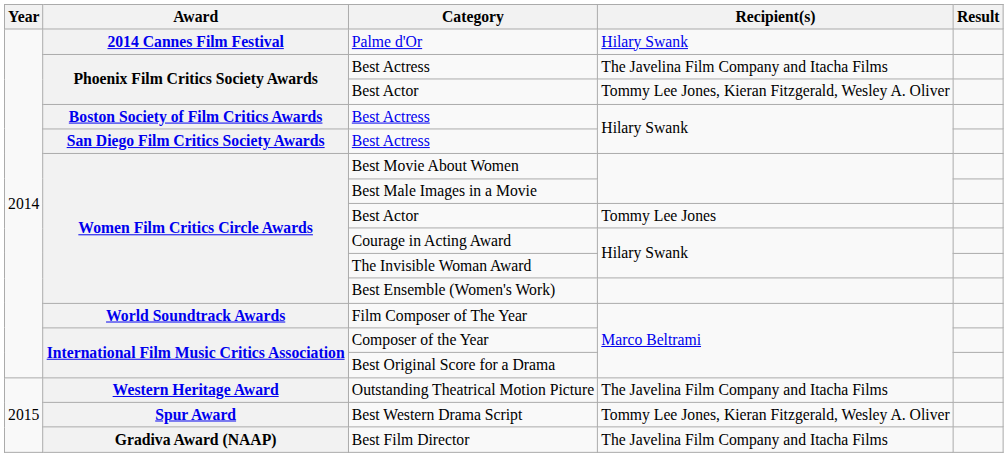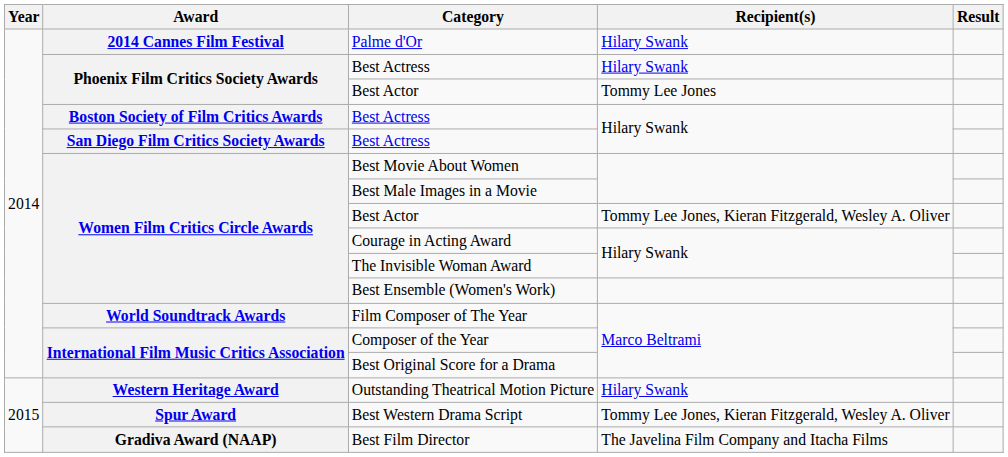 <table class="wikitable sortable">
 <tr>
 <th>Year</th>
 <th>Award</th>
 <th>Category</th>
 <th>Recipient(s)</th>
 <th>Result</th>
 </tr>
 <tr>
 <td rowspan="14">2014</td>
 <th><a href='#'>2014 Cannes Film Festival</a></th>
 <td><a href='#'>Palme d'Or</a></td>
 <td><a href='#'>Hilary Swank</a></td>
 <td></td>
 </tr>
 <tr>
 <th rowspan=2>Phoenix Film Critics Society Awards</th>
 <td>Best Actress</td>
-<td>The Javelina Film Company and Itacha Films</td>
+<td><a href='#'>Hilary Swank</a></td>
 <td></td>
 </tr>
 <tr>
 <td>Best Actor</td>
-<td>Tommy Lee Jones, Kieran Fitzgerald, Wesley A. Oliver</td>
+<td>Tommy Lee Jones</td>
 <td></td>
 </tr>
 <tr>
 <th><a href='#'>Boston Society of Film Critics Awards</a></th>
 <td><a href='#'>Best Actress</a></td>
 <td rowspan="2">Hilary Swank</td>
 <td></td>
 </tr>
 <tr>
 <th><a href='#'>San Diego Film Critics Society Awards</a></th>
 <td><a href='#'>Best Actress</a></td>
 <td></td>
 </tr>
 <tr>
 <th rowspan=6><a href='#'>Women Film Critics Circle Awards</a></th>
 <td>Best Movie About Women</td>
 <td rowspan="2"></td>
 <td></td>
 </tr>
 <tr>
 <td>Best Male Images in a Movie</td>
 <td></td>
 </tr>
 <tr>
 <td>Best Actor</td>
-<td>Tommy Lee Jones</td>
+<td>Tommy Lee Jones, Kieran Fitzgerald, Wesley A. Oliver</td>
 <td></td>
 </tr>
 <tr>
 <td>Courage in Acting Award</td>
 <td rowspan="2">Hilary Swank</td>
 <td></td>
 </tr>
 <tr>
 <td>The Invisible Woman Award</td>
 <td></td>
 </tr>
 <tr>
 <td>Best Ensemble (Women's Work)</td>
 <td></td>
 <td></td>
 </tr>
 <tr>
 <th><a href='#'>World Soundtrack Awards</a></th>
 <td>Film Composer of The Year</td>
 <td rowspan="3"><a href='#'>Marco Beltrami</a></td>
 <td></td>
 </tr>
 <tr>
 <th rowspan=2><a href='#'>International Film Music Critics Association</a></th>
 <td>Composer of the Year</td>
 <td></td>
 </tr>
 <tr>
 <td>Best Original Score for a Drama</td>
 <td></td>
 </tr>
 <tr>
 <td rowspan="3">2015</td>
 <th><a href='#'>Western Heritage Award</a></th>
 <td>Outstanding Theatrical Motion Picture</td>
-<td>The Javelina Film Company and Itacha Films</td>
+<td><a href='#'>Hilary Swank</a></td>
 <td></td>
 </tr>
 <tr>
 <th><a href='#'>Spur Award</a></th>
 <td>Best Western Drama Script</td>
 <td>Tommy Lee Jones, Kieran Fitzgerald, Wesley A. Oliver</td>
 <td></td>
 </tr>
 <tr>
 <th>Gradiva Award (NAAP)</th>
 <td>Best Film Director</td>
 <td>The Javelina Film Company and Itacha Films</td>
 <td></td>
 </tr>
 </table>
